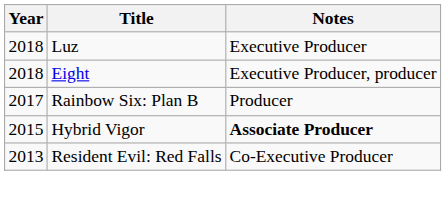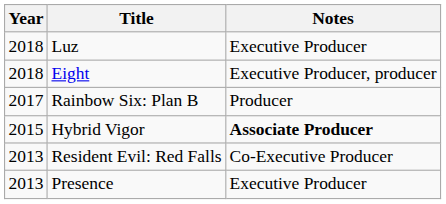 <table class="wikitable">
 <tr>
 <th>Year</th>
 <th>Title</th>
 <th>Notes</th>
 </tr>
 <tr>
 <td>2018</td>
 <td>Luz</td>
 <td>Executive Producer</td>
 </tr>
 <tr>
 <td>2018</td>
 <td><a href='#'>Eight</a></td>
 <td>Executive Producer, producer</td>
 </tr>
 <tr>
 <td>2017</td>
 <td>Rainbow Six: Plan B</td>
 <td>Producer</td>
 </tr>
 <tr>
 <td>2015</td>
 <td>Hybrid Vigor</td>
 <td><strong>Associate Producer</strong></td>
 </tr>
 <tr>
 <td>2013</td>
 <td>Resident Evil: Red Falls</td>
 <td>Co-Executive Producer</td>
 </tr>
+<tr>
+<td>2013</td>
+<td>Presence</td>
+<td>Executive Producer</td>
+</tr>
 </table>
